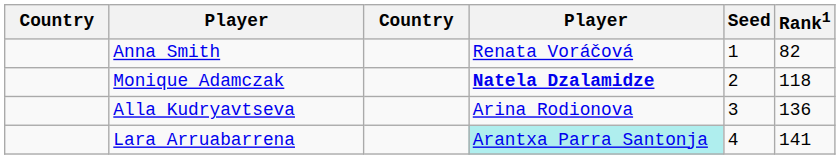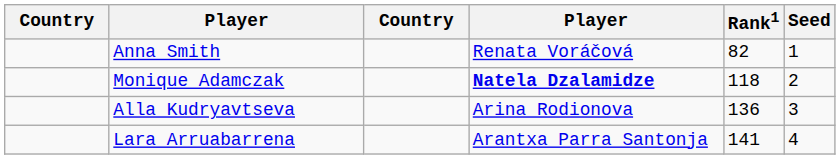 <table class="sortable wikitable">
 <tr>
 <th width="70">Country</th>
 <th width="180">Player</th>
 <th width="70">Country</th>
 <th width="180">Player</th>
+<th>Rank<sup>1</sup></th>
 <th>Seed</th>
-<th>Rank<sup>1</sup></th>
 </tr>
 <tr>
 <td></td>
 <td><a href='#'>Anna Smith</a></td>
 <td></td>
 <td><a href='#'>Renata Voráčová</a></td>
+<td>82</td>
 <td>1</td>
-<td>82</td>
 </tr>
 <tr>
 <td></td>
 <td><a href='#'>Monique Adamczak</a></td>
 <td></td>
 <td><strong><a href='#'>Natela Dzalamidze</a></strong></td>
+<td>118</td>
 <td>2</td>
-<td>118</td>
 </tr>
 <tr>
 <td></td>
 <td><a href='#'>Alla Kudryavtseva</a></td>
 <td></td>
 <td><a href='#'>Arina Rodionova</a></td>
+<td>136</td>
 <td>3</td>
-<td>136</td>
 </tr>
 <tr>
 <td></td>
 <td><a href='#'>Lara Arruabarrena</a></td>
 <td></td>
-<td style="background: paleturquoise;"><a href='#'>Arantxa Parra Santonja</a></td>
+<td><a href='#'>Arantxa Parra Santonja</a></td>
+<td>141</td>
 <td>4</td>
-<td>141</td>
 </tr>
 </table>
